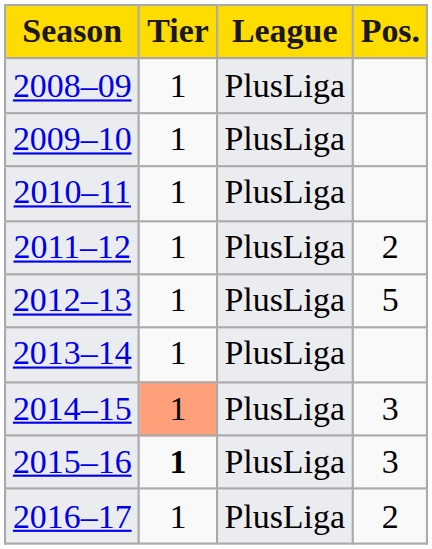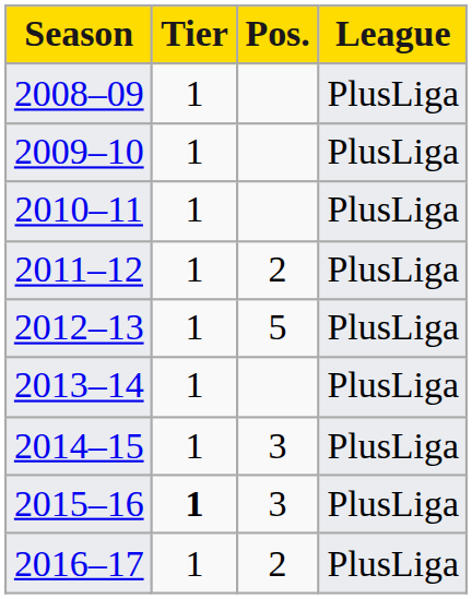 <table class="wikitable" style="font-size:100%; text-align:center">
 <tr>
 <th style="color:#1A181C; background-color:#FFDC00">Season</th>
 <th style="color:#1A181C; background-color:#FFDC00">Tier</th>
+<th style="color:#1A181C; background-color:#FFDC00">Pos.</th>
 <th style="color:#1A181C; background-color:#FFDC00">League</th>
-<th style="color:#1A181C; background-color:#FFDC00">Pos.</th>
 </tr>
 <tr>
 <td style="background:#EAECF0"><a href='#'>2008–09</a></td>
 <td align="center">1</td>
+<td align="center"></td>
 <td style="background:#EAECF0">PlusLiga</td>
-<td align="center"></td>
 </tr>
 <tr>
 <td style="background:#EAECF0"><a href='#'>2009–10</a></td>
 <td align="center">1</td>
+<td align="center"></td>
 <td style="background:#EAECF0">PlusLiga</td>
-<td align="center"></td>
 </tr>
 <tr>
 <td style="background:#EAECF0"><a href='#'>2010–11</a></td>
 <td align="center">1</td>
+<td align="center"></td>
 <td style="background:#EAECF0">PlusLiga</td>
-<td align="center"></td>
 </tr>
 <tr>
 <td style="background:#EAECF0"><a href='#'>2011–12</a></td>
 <td align="center">1</td>
+<td align="center">2</td>
 <td style="background:#EAECF0">PlusLiga</td>
-<td align="center">2</td>
 </tr>
 <tr>
 <td style="background:#EAECF0"><a href='#'>2012–13</a></td>
 <td align="center">1</td>
+<td align="center">5</td>
 <td style="background:#EAECF0">PlusLiga</td>
-<td align="center">5</td>
 </tr>
 <tr>
 <td style="background:#EAECF0"><a href='#'>2013–14</a></td>
 <td align="center">1</td>
+<td align="center"></td>
 <td style="background:#EAECF0">PlusLiga</td>
-<td align="center"></td>
 </tr>
 <tr>
 <td style="background:#EAECF0"><a href='#'>2014–15</a></td>
-<td align="center" style="background: lightsalmon;">1</td>
+<td align="center">1</td>
+<td align="center">3</td>
 <td style="background:#EAECF0">PlusLiga</td>
-<td align="center">3</td>
 </tr>
 <tr>
 <td style="background:#EAECF0"><a href='#'>2015–16</a></td>
 <td align="center"><strong>1</strong></td>
+<td align="center">3</td>
 <td style="background:#EAECF0">PlusLiga</td>
-<td align="center">3</td>
 </tr>
 <tr>
 <td style="background:#EAECF0"><a href='#'>2016–17</a></td>
 <td align="center">1</td>
+<td align="center">2</td>
 <td style="background:#EAECF0">PlusLiga</td>
-<td align="center">2</td>
 </tr>
 </table>
